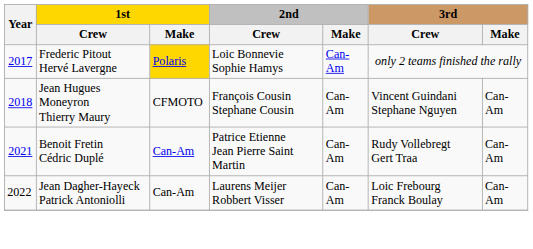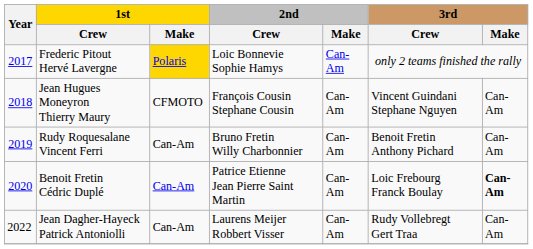 <table class="wikitable" width=100% style="font-size:90%; text-align:left">
 <tr>
 <th rowspan=2 width=4%>Year</th>
 <th colspan=2 style="width:32%; background:gold">1st</th>
 <th colspan=2 style="width:32%; background:silver">2nd</th>
 <th colspan=2 style="width:32%; background:#cc9966">3rd</th>
 </tr>
 <tr>
 <th width=20%>Crew</th>
 <th width=8%>Make</th>
 <th width=20%>Crew</th>
 <th width=8%>Make</th>
 <th width=20%>Crew</th>
 <th width=8%>Make</th>
 </tr>
 <tr>
 <td align=center><a href='#'>2017</a></td>
 <td> Frederic Pitout<br> Hervé Lavergne</td>
 <td style="background: gold;"><a href='#'>Polaris</a></td>
 <td> Loic Bonnevie<br> Sophie Hamys</td>
 <td><a href='#'>Can-Am</a></td>
 <td colspan=2 align="center"><em>only 2 teams finished the rally</em></td>
 </tr>
 <tr>
 <td align=center><a href='#'>2018</a></td>
 <td> Jean Hugues Moneyron<br> Thierry Maury</td>
 <td>CFMOTO</td>
 <td> François Cousin<br> Stephane Cousin</td>
 <td>Can-Am</td>
 <td> Vincent Guindani<br> Stephane Nguyen</td>
 <td>Can-Am</td>
 </tr>
 <tr>
-<td align=center><a href='#'>2021</a></td>
+<td align=center><a href='#'>2019</a></td>
+<td> Rudy Roquesalane<br> Vincent Ferri</td>
+<td>Can-Am</td>
+<td> Bruno Fretin<br> Willy Charbonnier</td>
+<td>Can-Am</td>
+<td> Benoit Fretin<br> Anthony Pichard</td>
+<td>Can-Am</td>
+</tr>
+<tr>
+<td align=center><a href='#'>2020</a></td>
 <td> Benoit Fretin<br> Cédric Duplé</td>
 <td><a href='#'>Can-Am</a></td>
 <td> Patrice Etienne<br> Jean Pierre Saint Martin</td>
 <td>Can-Am</td>
-<td> Rudy Vollebregt<br> Gert Traa</td>
-<td>Can-Am</td>
+<td> Loic Frebourg<br> Franck Boulay</td>
+<td><strong>Can-Am</strong></td>
 </tr>
 <tr>
 <td>2022</td>
 <td> Jean Dagher-Hayeck Patrick Antoniolli</td>
 <td>Can-Am</td>
 <td> Laurens Meijer<br> Robbert Visser</td>
 <td>Can-Am</td>
-<td> Loic Frebourg<br> Franck Boulay</td>
+<td> Rudy Vollebregt<br> Gert Traa</td>
 <td>Can-Am</td>
 </tr>
 <tr>
 </tr>
 </table>
